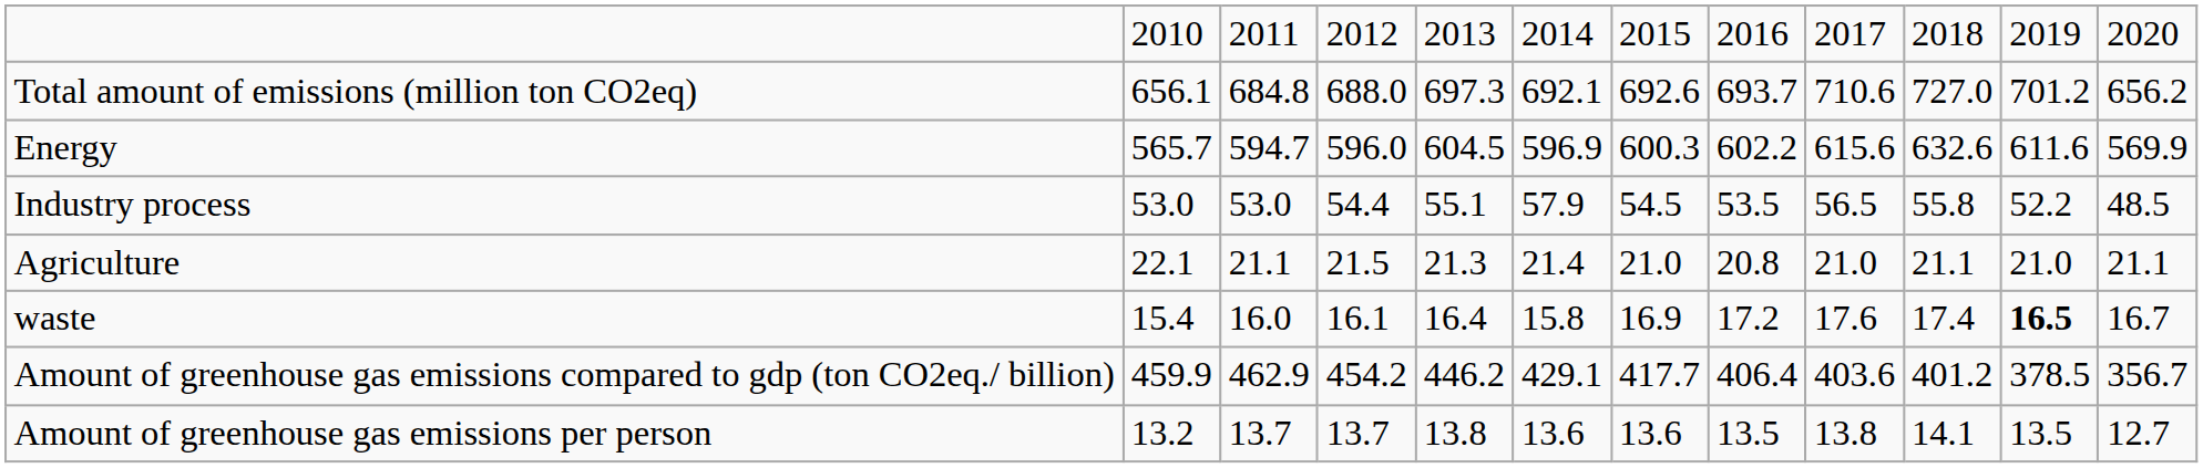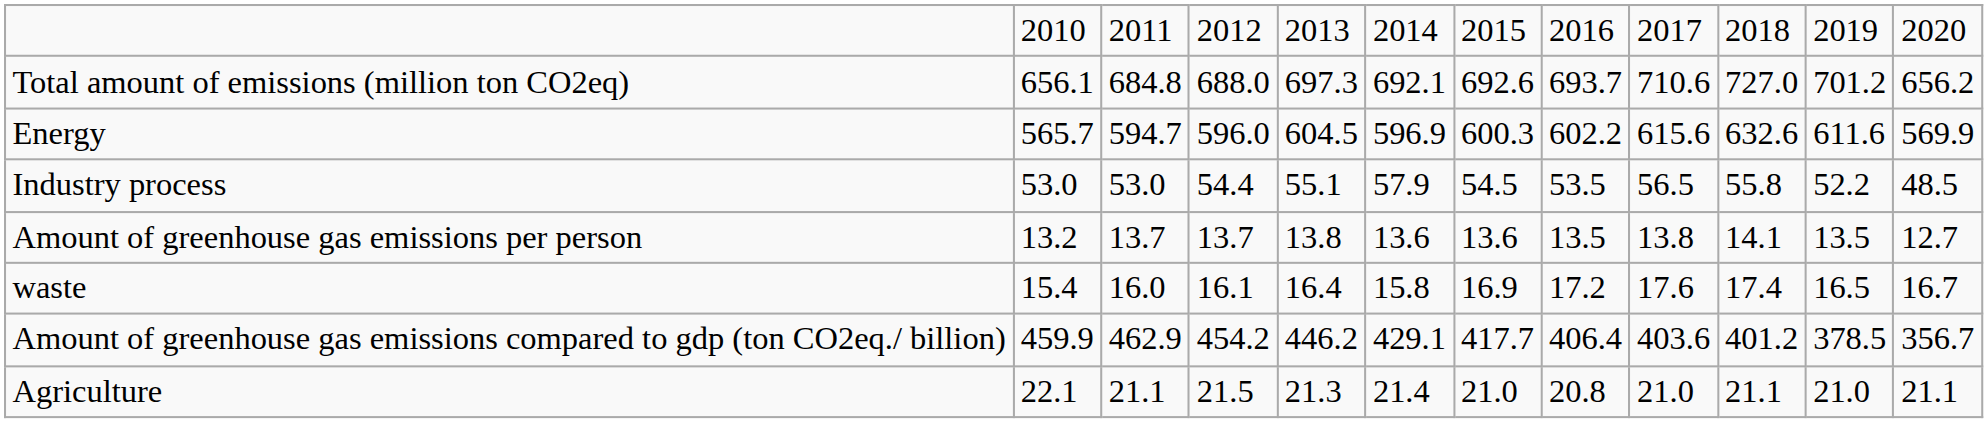 <table class="wikitable">
 <tr>
 <td></td>
 <td>2010</td>
 <td>2011</td>
 <td>2012</td>
 <td>2013</td>
 <td>2014</td>
 <td>2015</td>
 <td>2016</td>
 <td>2017</td>
 <td>2018</td>
 <td>2019</td>
 <td>2020</td>
 </tr>
 <tr>
 <td>Total amount of emissions (million ton CO2eq)</td>
 <td>656.1</td>
 <td>684.8</td>
 <td>688.0</td>
 <td>697.3</td>
 <td>692.1</td>
 <td>692.6</td>
 <td>693.7</td>
 <td>710.6</td>
 <td>727.0</td>
 <td>701.2</td>
 <td>656.2</td>
 </tr>
 <tr>
 <td>Energy</td>
 <td>565.7</td>
 <td>594.7</td>
 <td>596.0</td>
 <td>604.5</td>
 <td>596.9</td>
 <td>600.3</td>
 <td>602.2</td>
 <td>615.6</td>
 <td>632.6</td>
 <td>611.6</td>
 <td>569.9</td>
 </tr>
 <tr>
 <td>Industry process</td>
 <td>53.0</td>
 <td>53.0</td>
 <td>54.4</td>
 <td>55.1</td>
 <td>57.9</td>
 <td>54.5</td>
 <td>53.5</td>
 <td>56.5</td>
 <td>55.8</td>
 <td>52.2</td>
 <td>48.5</td>
 </tr>
 <tr>
-<td>Agriculture</td>
-<td>22.1</td>
-<td>21.1</td>
-<td>21.5</td>
-<td>21.3</td>
-<td>21.4</td>
-<td>21.0</td>
-<td>20.8</td>
-<td>21.0</td>
-<td>21.1</td>
-<td>21.0</td>
-<td>21.1</td>
+<td>Amount of greenhouse gas emissions per person</td>
+<td>13.2</td>
+<td>13.7</td>
+<td>13.7</td>
+<td>13.8</td>
+<td>13.6</td>
+<td>13.6</td>
+<td>13.5</td>
+<td>13.8</td>
+<td>14.1</td>
+<td>13.5</td>
+<td>12.7</td>
 </tr>
 <tr>
 <td>waste</td>
 <td>15.4</td>
 <td>16.0</td>
 <td>16.1</td>
 <td>16.4</td>
 <td>15.8</td>
 <td>16.9</td>
 <td>17.2</td>
 <td>17.6</td>
 <td>17.4</td>
-<td><strong>16.5</strong></td>
+<td>16.5</td>
 <td>16.7</td>
 </tr>
 <tr>
 <td>Amount of greenhouse gas emissions compared to gdp (ton CO2eq./ billion)</td>
 <td>459.9</td>
 <td>462.9</td>
 <td>454.2</td>
 <td>446.2</td>
 <td>429.1</td>
 <td>417.7</td>
 <td>406.4</td>
 <td>403.6</td>
 <td>401.2</td>
 <td>378.5</td>
 <td>356.7</td>
 </tr>
 <tr>
-<td>Amount of greenhouse gas emissions per person</td>
-<td>13.2</td>
-<td>13.7</td>
-<td>13.7</td>
-<td>13.8</td>
-<td>13.6</td>
-<td>13.6</td>
-<td>13.5</td>
-<td>13.8</td>
-<td>14.1</td>
-<td>13.5</td>
-<td>12.7</td>
+<td>Agriculture</td>
+<td>22.1</td>
+<td>21.1</td>
+<td>21.5</td>
+<td>21.3</td>
+<td>21.4</td>
+<td>21.0</td>
+<td>20.8</td>
+<td>21.0</td>
+<td>21.1</td>
+<td>21.0</td>
+<td>21.1</td>
 </tr>
 </table>
